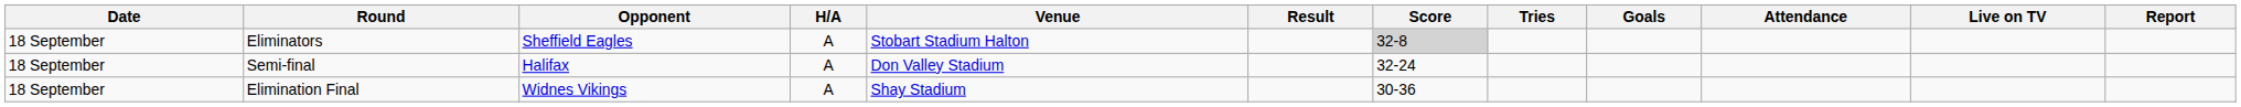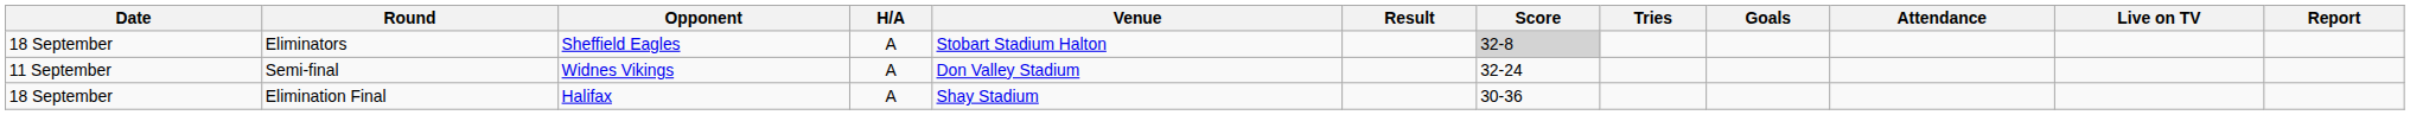 <table class="wikitable" style="font-size:85%;" width="100%">
 <tr>
 <th>Date</th>
 <th>Round</th>
 <th>Opponent</th>
 <th>H/A</th>
 <th>Venue</th>
 <th>Result</th>
 <th>Score</th>
 <th>Tries</th>
 <th>Goals</th>
 <th>Attendance</th>
 <th>Live on TV</th>
 <th>Report</th>
 </tr>
 <tr>
 <td>18 September</td>
 <td>Eliminators</td>
 <td> <a href='#'>Sheffield Eagles</a></td>
 <td align=center>A</td>
 <td><a href='#'>Stobart Stadium Halton</a></td>
 <td></td>
 <td style="background: lightgrey;">32-8</td>
 <td></td>
 <td></td>
 <td></td>
 <td></td>
 <td align=center></td>
 </tr>
 <tr>
-<td>18 September</td>
+<td>11 September</td>
 <td>Semi-final</td>
-<td> <a href='#'>Halifax</a></td>
+<td> <a href='#'>Widnes Vikings</a></td>
 <td align=center>A</td>
 <td><a href='#'>Don Valley Stadium</a></td>
 <td></td>
 <td>32-24</td>
 <td></td>
 <td></td>
 <td></td>
 <td></td>
 <td align=center></td>
 </tr>
 <tr>
 <td>18 September</td>
 <td>Elimination Final</td>
-<td> <a href='#'>Widnes Vikings</a></td>
+<td> <a href='#'>Halifax</a></td>
 <td align=center>A</td>
 <td><a href='#'>Shay Stadium</a></td>
 <td></td>
 <td>30-36</td>
 <td></td>
 <td></td>
 <td></td>
 <td></td>
 <td align=center></td>
 </tr>
 </table>
